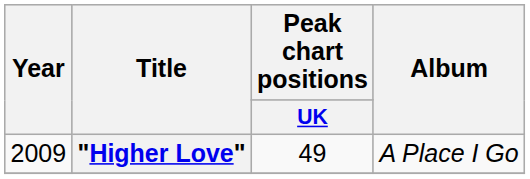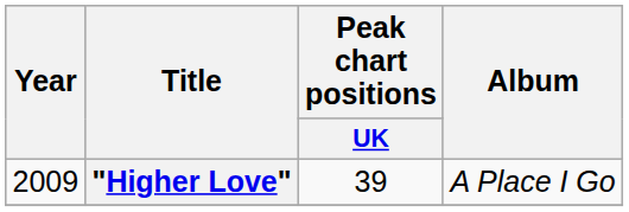 <table class="wikitable plainrowheaders" style="text-align:center;">
 <tr>
 <th scope="col" rowspan="2">Year</th>
 <th scope="col" rowspan="2">Title</th>
 <th scope="col" colspan="1">Peak chart positions</th>
 <th scope="col" rowspan="2">Album</th>
 </tr>
 <tr>
 <th scope="col" style="width:3em;font-size:85%;"><a href='#'>UK</a><br></th>
 </tr>
 <tr>
 <td>2009</td>
 <th scope="row">"<a href='#'>Higher Love</a>"</th>
-<td>49</td>
+<td>39</td>
 <td><em>A Place I Go</em></td>
 </tr>
 <tr>
 </tr>
 </table>
